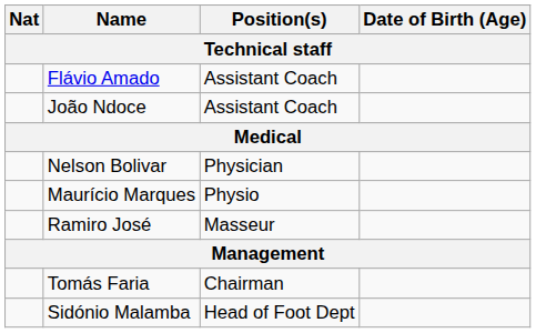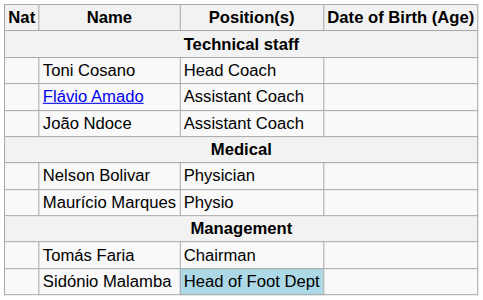 <table class="wikitable ve-ce-branchNode ve-ce-tableNode">
 <tr>
 <th>Nat</th>
 <th>Name</th>
 <th>Position(s)</th>
 <th>Date of Birth (Age)</th>
 </tr>
 <tr>
 <th colspan="4">Technical staff</th>
+</tr>
+<tr>
+<td></td>
+<td>Toni Cosano</td>
+<td>Head Coach</td>
+<td></td>
 </tr>
 <tr>
 <td></td>
 <td><a href='#'>Flávio Amado</a></td>
 <td>Assistant Coach</td>
 <td></td>
 </tr>
 <tr>
 <td></td>
 <td>João Ndoce</td>
 <td>Assistant Coach</td>
 <td></td>
 </tr>
 <tr>
 <th colspan="4">Medical</th>
 </tr>
 <tr>
 <td></td>
 <td>Nelson Bolivar</td>
 <td>Physician</td>
 <td></td>
 </tr>
 <tr>
 <td></td>
 <td>Maurício Marques</td>
 <td>Physio</td>
 <td></td>
 </tr>
 <tr>
-<td></td>
-<td>Ramiro José</td>
-<td>Masseur</td>
-<td></td>
-</tr>
-<tr>
 <th colspan="4">Management</th>
 </tr>
 <tr>
 <td></td>
 <td>Tomás Faria</td>
 <td>Chairman</td>
 <td></td>
 </tr>
 <tr>
 <td></td>
 <td>Sidónio Malamba</td>
-<td>Head of Foot Dept</td>
+<td style="background: lightblue;">Head of Foot Dept</td>
 <td></td>
 </tr>
 </table>
